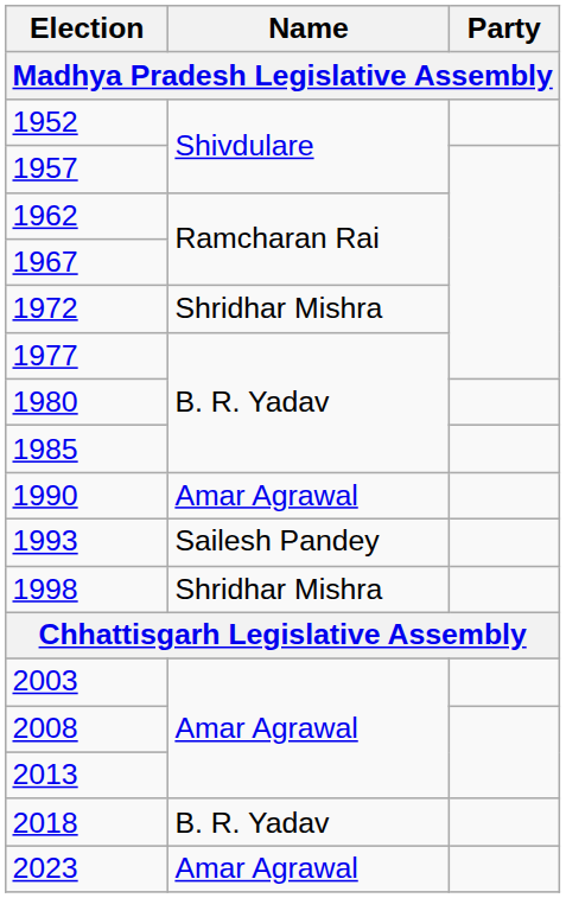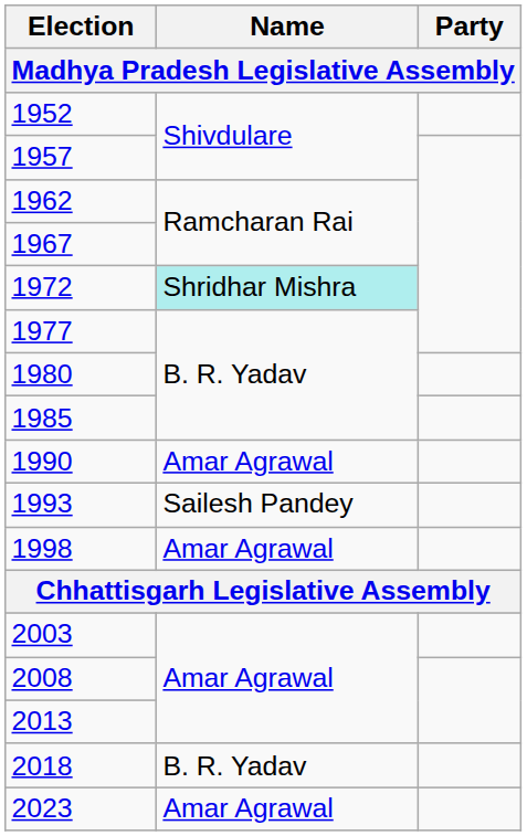 <table class="wikitable sortable">
 <tr>
 <th>Election</th>
 <th>Name</th>
 <th colspan=2>Party</th>
 </tr>
 <tr>
 <th colspan=4><a href='#'>Madhya Pradesh Legislative Assembly</a></th>
 </tr>
 <tr>
 <td><a href='#'>1952</a></td>
 <td rowspan="2"><a href='#'>Shivdulare</a></td>
 <td></td>
 </tr>
 <tr>
 <td><a href='#'>1957</a></td>
 </tr>
 <tr>
 <td><a href='#'>1962</a></td>
 <td rowspan="2">Ramcharan Rai</td>
 </tr>
 <tr>
 <td><a href='#'>1967</a></td>
 </tr>
 <tr>
 <td><a href='#'>1972</a></td>
-<td>Shridhar Mishra</td>
+<td style="background: paleturquoise;">Shridhar Mishra</td>
 </tr>
 <tr>
 <td><a href='#'>1977</a></td>
 <td rowspan="3">B. R. Yadav</td>
 </tr>
 <tr>
 <td><a href='#'>1980</a></td>
 <td></td>
 </tr>
 <tr>
 <td><a href='#'>1985</a></td>
 <td></td>
 </tr>
 <tr>
 <td><a href='#'>1990</a></td>
 <td><a href='#'>Amar Agrawal</a></td>
 <td></td>
 </tr>
 <tr>
 <td><a href='#'>1993</a></td>
 <td>Sailesh Pandey</td>
 <td></td>
 </tr>
 <tr>
 <td><a href='#'>1998</a></td>
-<td>Shridhar Mishra</td>
+<td><a href='#'>Amar Agrawal</a></td>
 <td></td>
 </tr>
 <tr>
 <th colspan=4><a href='#'>Chhattisgarh Legislative Assembly</a></th>
 </tr>
 <tr>
 <td><a href='#'>2003</a></td>
 <td rowspan=3><a href='#'>Amar Agrawal</a></td>
 <td></td>
 </tr>
 <tr>
 <td><a href='#'>2008</a></td>
 </tr>
 <tr>
 <td><a href='#'>2013</a></td>
 </tr>
 <tr>
 <td><a href='#'>2018</a></td>
 <td>B. R. Yadav</td>
 <td></td>
 </tr>
 <tr>
 <td><a href='#'>2023</a></td>
 <td><a href='#'>Amar Agrawal</a></td>
 <td></td>
 </tr>
 </table>
